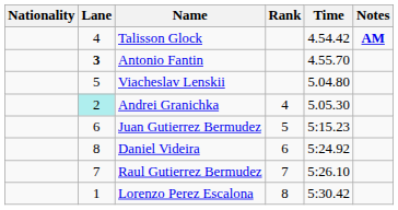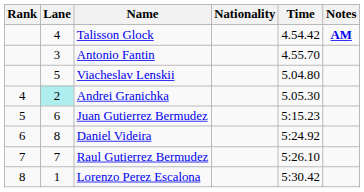 <table class="wikitable sortable" style="text-align:center">
 <tr>
-<th>Nationality</th>
+<th>Rank</th>
 <th>Lane</th>
 <th>Name</th>
-<th>Rank</th>
+<th>Nationality</th>
 <th>Time</th>
 <th>Notes</th>
 </tr>
 <tr>
-<td align="left"></td>
+<td></td>
 <td>4</td>
 <td align=left><a href='#'>Talisson Glock</a></td>
-<td></td>
+<td align="left"></td>
 <td>4.54.42</td>
 <td><strong><a href='#'>AM</a></strong></td>
 </tr>
 <tr>
+<td></td>
+<td>3</td>
+<td align=left><a href='#'>Antonio Fantin</a></td>
 <td align=left></td>
-<td><strong>3</strong></td>
-<td align=left><a href='#'>Antonio Fantin</a></td>
-<td></td>
 <td>4.55.70</td>
 <td></td>
 </tr>
 <tr>
-<td align=left></td>
+<td></td>
 <td>5</td>
 <td align=left><a href='#'>Viacheslav Lenskii</a></td>
-<td></td>
+<td align=left></td>
 <td>5.04.80</td>
 <td></td>
 </tr>
 <tr>
-<td align=left></td>
+<td>4</td>
 <td style="background: paleturquoise;">2</td>
 <td align=left><a href='#'>Andrei Granichka</a></td>
-<td>4</td>
+<td align=left></td>
 <td>5.05.30</td>
 <td></td>
 </tr>
 <tr>
-<td align=left></td>
+<td>5</td>
 <td>6</td>
 <td align=left><a href='#'>Juan Gutierrez Bermudez</a></td>
-<td>5</td>
+<td align=left></td>
 <td>5:15.23</td>
 <td></td>
 </tr>
 <tr>
-<td align=left></td>
+<td>6</td>
 <td>8</td>
 <td align=left><a href='#'>Daniel Videira</a></td>
-<td>6</td>
+<td align=left></td>
 <td>5:24.92</td>
 <td align=left></td>
 </tr>
 <tr>
-<td align=left></td>
+<td>7</td>
 <td>7</td>
 <td align=left><a href='#'>Raul Gutierrez Bermudez</a></td>
-<td>7</td>
+<td align=left></td>
 <td>5:26.10</td>
 <td align=left></td>
 </tr>
 <tr>
-<td align=left></td>
+<td>8</td>
 <td>1</td>
 <td align=left><a href='#'>Lorenzo Perez Escalona</a></td>
-<td>8</td>
+<td align=left></td>
 <td>5:30.42</td>
 <td></td>
 </tr>
 </table>
